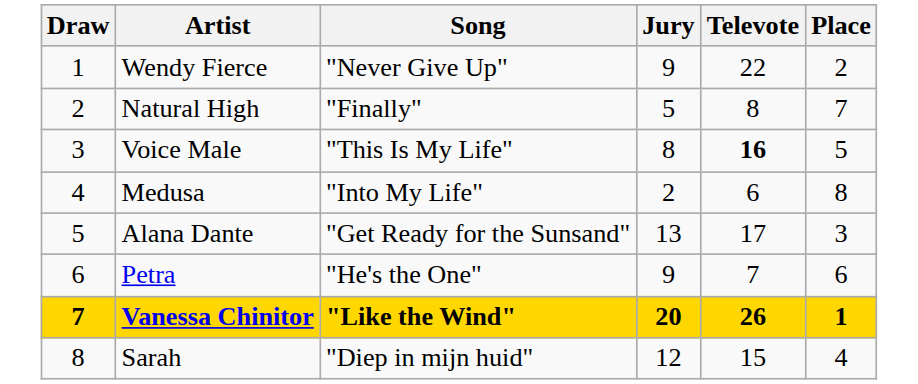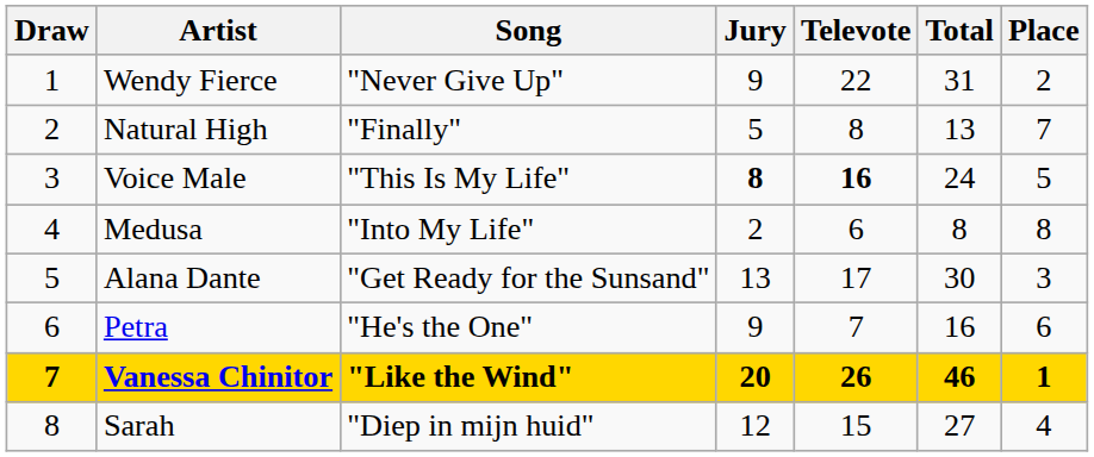 <table class="sortable wikitable" style="margin: 1em auto 1em auto; text-align:center">
 <tr>
 <th>Draw</th>
 <th>Artist</th>
 <th>Song</th>
 <th>Jury</th>
 <th>Televote</th>
+<th>Total</th>
 <th>Place</th>
 </tr>
 <tr>
 <td>1</td>
 <td align="left">Wendy Fierce</td>
 <td align="left">"Never Give Up"</td>
 <td>9</td>
 <td>22</td>
+<td>31</td>
 <td>2</td>
 </tr>
 <tr>
 <td>2</td>
 <td align="left">Natural High</td>
 <td align="left">"Finally"</td>
 <td>5</td>
 <td>8</td>
+<td>13</td>
 <td>7</td>
 </tr>
 <tr>
 <td>3</td>
 <td align="left">Voice Male</td>
 <td align="left">"This Is My Life"</td>
-<td>8</td>
+<td><strong>8</strong></td>
 <td><strong>16</strong></td>
+<td>24</td>
 <td>5</td>
 </tr>
 <tr>
 <td>4</td>
 <td align="left">Medusa</td>
 <td align="left">"Into My Life"</td>
 <td>2</td>
 <td>6</td>
 <td>8</td>
+<td>8</td>
 </tr>
 <tr>
 <td>5</td>
 <td align="left">Alana Dante</td>
 <td align="left">"Get Ready for the Sunsand"</td>
 <td>13</td>
 <td>17</td>
+<td>30</td>
 <td>3</td>
 </tr>
 <tr>
 <td>6</td>
 <td align="left"><a href='#'>Petra</a></td>
 <td align="left">"He's the One"</td>
 <td>9</td>
 <td>7</td>
+<td>16</td>
 <td>6</td>
 </tr>
 <tr style="font-weight:bold; background:gold;">
 <td>7</td>
 <td align="left"><a href='#'>Vanessa Chinitor</a></td>
 <td align="left">"Like the Wind"</td>
 <td>20</td>
 <td>26</td>
+<td>46</td>
 <td>1</td>
 </tr>
 <tr>
 <td>8</td>
 <td align="left">Sarah</td>
 <td align="left">"Diep in mijn huid"</td>
 <td>12</td>
 <td>15</td>
+<td>27</td>
 <td>4</td>
 </tr>
 </table>
